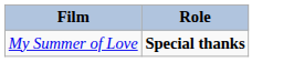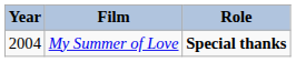 <table class="wikitable" style="font-size:100%;">
 <tr align="center">
+<th style="background:#B0C4DE;">Year</th>
 <th style="background:#B0C4DE;">Film</th>
 <th style="background:#B0C4DE;">Role</th>
 </tr>
 <tr>
+<td>2004</td>
 <td><em><a href='#'>My Summer of Love</a></em></td>
 <td><strong>Special thanks</strong></td>
 </tr>
 </table>
